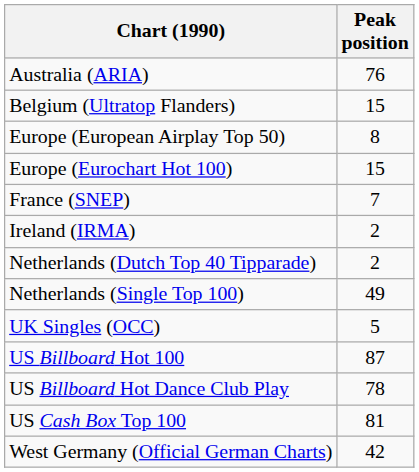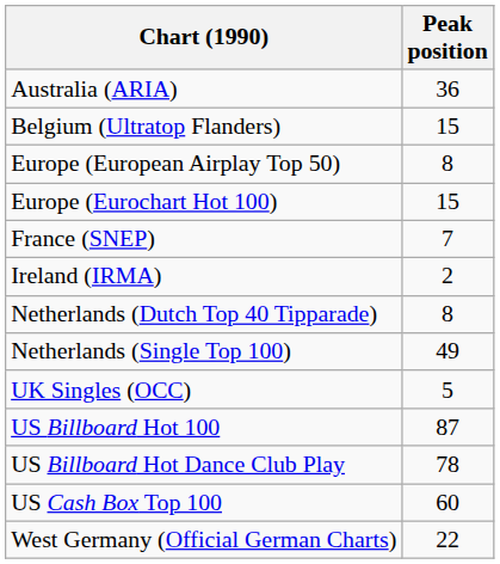 <table class="wikitable sortable">
 <tr>
 <th>Chart (1990)</th>
 <th>Peak<br>position</th>
 </tr>
 <tr>
 <td align="left">Australia (<a href='#'>ARIA</a>)</td>
-<td align="center">76</td>
+<td align="center">36</td>
 </tr>
 <tr>
 <td align="left">Belgium (<a href='#'>Ultratop</a> Flanders)</td>
 <td align="center">15</td>
 </tr>
 <tr>
 <td align="left">Europe (European Airplay Top 50)</td>
 <td align="center">8</td>
 </tr>
 <tr>
 <td align="left">Europe (<a href='#'>Eurochart Hot 100</a>)</td>
 <td align="center">15</td>
 </tr>
 <tr>
 <td align="left">France (<a href='#'>SNEP</a>)</td>
 <td align="center">7</td>
 </tr>
 <tr>
 <td align="left">Ireland (<a href='#'>IRMA</a>)</td>
 <td align="center">2</td>
 </tr>
 <tr>
 <td align="left">Netherlands (<a href='#'>Dutch Top 40 Tipparade</a>)</td>
-<td align="center">2</td>
+<td align="center">8</td>
 </tr>
 <tr>
 <td align="left">Netherlands (<a href='#'>Single Top 100</a>)</td>
 <td align="center">49</td>
 </tr>
 <tr>
 <td align="left"><a href='#'>UK Singles</a> (<a href='#'>OCC</a>)</td>
 <td align="center">5</td>
 </tr>
 <tr>
 <td align="left"><a href='#'>US <em>Billboard</em> Hot 100</a></td>
 <td align="center">87</td>
 </tr>
 <tr>
 <td>US <a href='#'><em>Billboard</em> Hot Dance Club Play</a></td>
 <td align="center">78</td>
 </tr>
 <tr>
 <td scope="row">US <a href='#'><em>Cash Box</em> Top 100</a></td>
-<td align="center">81</td>
+<td align="center">60</td>
 </tr>
 <tr>
 <td align="left">West Germany (<a href='#'>Official German Charts</a>)</td>
-<td align="center">42</td>
+<td align="center">22</td>
 </tr>
 </table>
